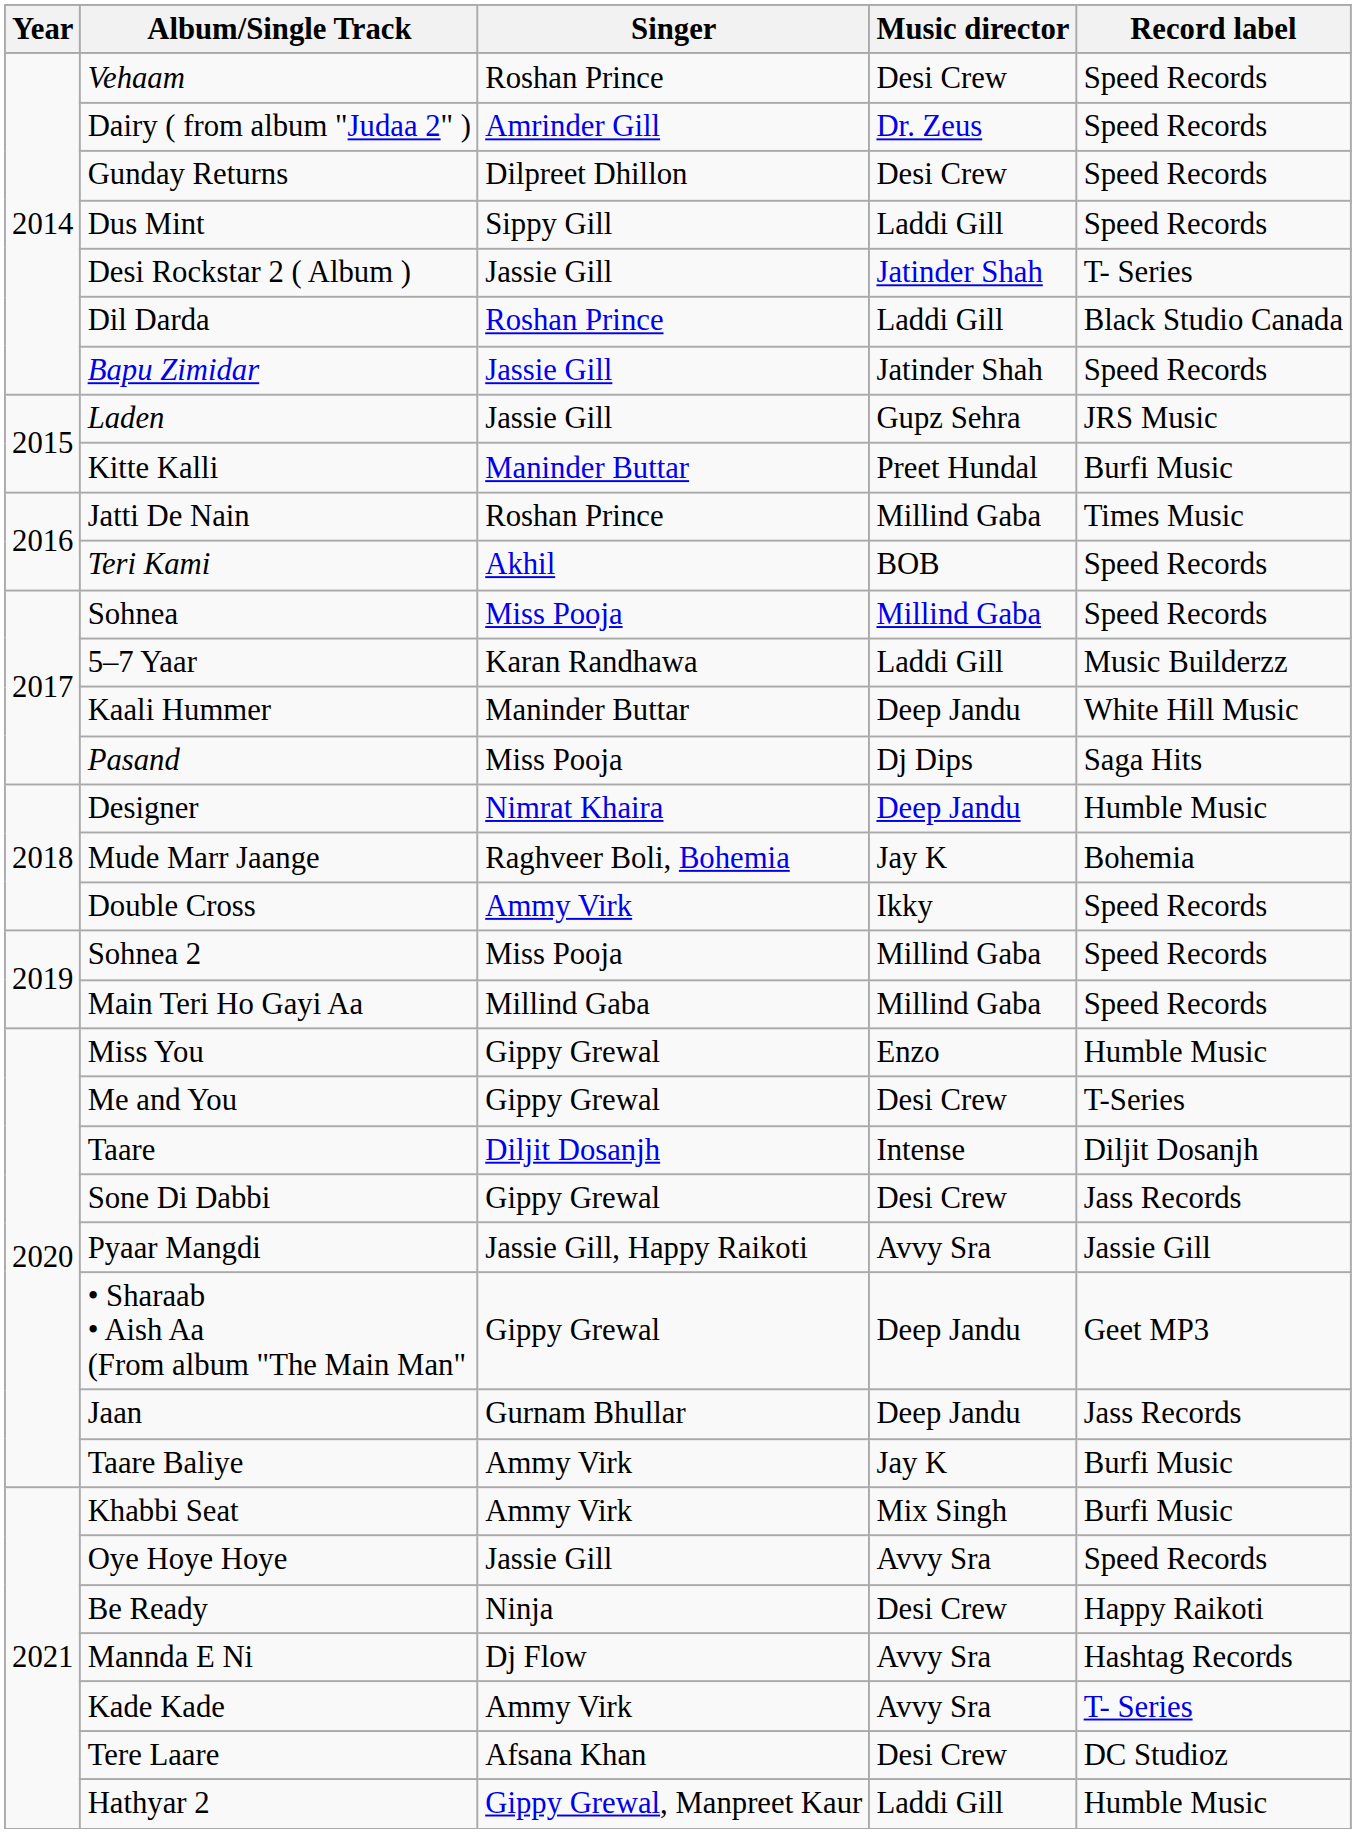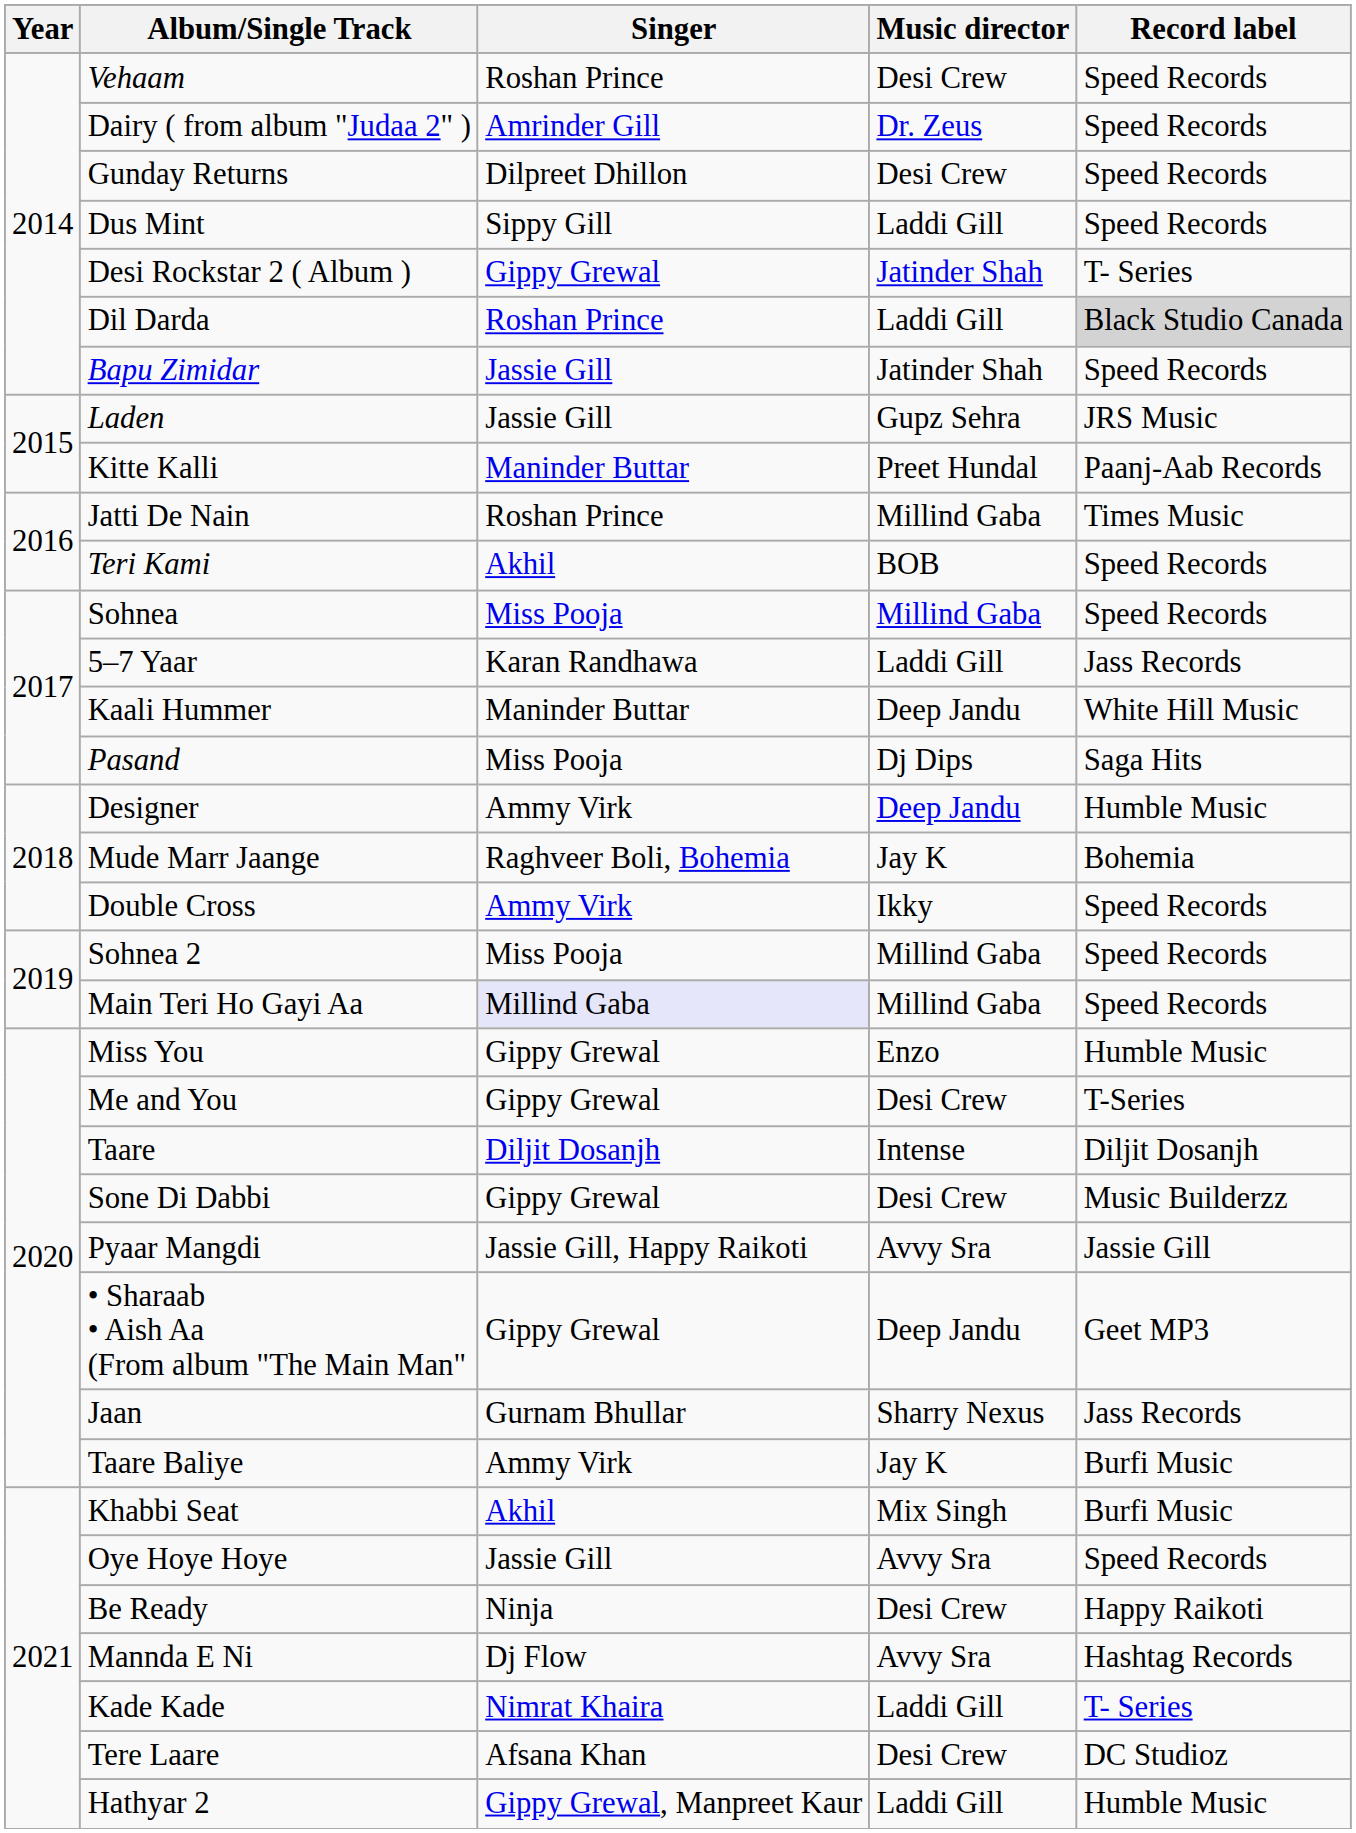 <table class="wikitable">
 <tr>
 <th>Year</th>
 <th>Album/Single Track</th>
 <th>Singer</th>
 <th>Music director</th>
 <th>Record label</th>
 </tr>
 <tr>
 <td rowspan="7">2014</td>
 <td><em>Vehaam</em></td>
 <td>Roshan Prince</td>
 <td>Desi Crew</td>
 <td>Speed Records</td>
 </tr>
 <tr>
 <td>Dairy ( from album "<a href='#'>Judaa 2</a>" )</td>
 <td><a href='#'>Amrinder Gill</a></td>
 <td><a href='#'>Dr. Zeus</a></td>
 <td>Speed Records</td>
 </tr>
 <tr>
 <td>Gunday Returns</td>
 <td>Dilpreet Dhillon</td>
 <td>Desi Crew</td>
 <td>Speed Records</td>
 </tr>
 <tr>
 <td>Dus Mint</td>
 <td>Sippy Gill</td>
 <td>Laddi Gill</td>
 <td>Speed Records</td>
 </tr>
 <tr>
 <td>Desi Rockstar 2 ( Album )</td>
-<td>Jassie Gill</td>
+<td><a href='#'>Gippy Grewal</a></td>
 <td><a href='#'>Jatinder Shah</a></td>
 <td>T- Series</td>
 </tr>
 <tr>
 <td>Dil Darda</td>
 <td><a href='#'>Roshan Prince</a></td>
 <td>Laddi Gill</td>
-<td>Black Studio Canada</td>
+<td style="background: lightgrey;">Black Studio Canada</td>
 </tr>
 <tr>
 <td><em><a href='#'>Bapu Zimidar</a></em></td>
 <td><a href='#'>Jassie Gill</a></td>
 <td>Jatinder Shah</td>
 <td>Speed Records</td>
 </tr>
 <tr>
 <td rowspan="2">2015</td>
 <td><em>Laden</em></td>
 <td>Jassie Gill</td>
 <td>Gupz Sehra</td>
 <td>JRS Music</td>
 </tr>
 <tr>
 <td>Kitte Kalli</td>
 <td><a href='#'>Maninder Buttar</a></td>
 <td>Preet Hundal</td>
-<td>Burfi Music</td>
+<td>Paanj-Aab Records</td>
 </tr>
 <tr>
 <td rowspan="2">2016</td>
 <td>Jatti De Nain</td>
 <td>Roshan Prince</td>
 <td>Millind Gaba</td>
 <td>Times Music</td>
 </tr>
 <tr>
 <td><em>Teri Kami</em></td>
 <td><a href='#'>Akhil</a></td>
 <td>BOB</td>
 <td>Speed Records</td>
 </tr>
 <tr>
 <td rowspan="4">2017</td>
 <td>Sohnea</td>
 <td><a href='#'>Miss Pooja</a></td>
 <td><a href='#'>Millind Gaba</a></td>
 <td>Speed Records</td>
 </tr>
 <tr>
 <td>5–7 Yaar</td>
 <td>Karan Randhawa</td>
 <td>Laddi Gill</td>
-<td>Music Builderzz</td>
+<td>Jass Records</td>
 </tr>
 <tr>
 <td>Kaali Hummer</td>
 <td>Maninder Buttar</td>
 <td>Deep Jandu</td>
 <td>White Hill Music</td>
 </tr>
 <tr>
 <td><em>Pasand</em></td>
 <td>Miss Pooja</td>
 <td>Dj Dips</td>
 <td>Saga Hits</td>
 </tr>
 <tr>
 <td rowspan="3">2018</td>
 <td>Designer</td>
-<td><a href='#'>Nimrat Khaira</a></td>
+<td>Ammy Virk</td>
 <td><a href='#'>Deep Jandu</a></td>
 <td>Humble Music</td>
 </tr>
 <tr>
 <td>Mude Marr Jaange</td>
 <td>Raghveer Boli, <a href='#'>Bohemia</a></td>
 <td>Jay K</td>
 <td>Bohemia</td>
 </tr>
 <tr>
 <td>Double Cross</td>
 <td><a href='#'>Ammy Virk</a></td>
 <td>Ikky</td>
 <td>Speed Records</td>
 </tr>
 <tr>
 <td rowspan="2">2019</td>
 <td>Sohnea 2</td>
 <td>Miss Pooja</td>
 <td>Millind Gaba</td>
 <td>Speed Records</td>
 </tr>
 <tr>
 <td>Main Teri Ho Gayi Aa</td>
-<td>Millind Gaba</td>
+<td style="background: lavender;">Millind Gaba</td>
 <td>Millind Gaba</td>
 <td>Speed Records</td>
 </tr>
 <tr>
 <td rowspan="8">2020</td>
 <td>Miss You</td>
 <td>Gippy Grewal</td>
 <td>Enzo</td>
 <td>Humble Music</td>
 </tr>
 <tr>
 <td>Me and You</td>
 <td>Gippy Grewal</td>
 <td>Desi Crew</td>
 <td>T-Series</td>
 </tr>
 <tr>
 <td>Taare</td>
 <td><a href='#'>Diljit Dosanjh</a></td>
 <td>Intense</td>
 <td>Diljit Dosanjh</td>
 </tr>
 <tr>
 <td>Sone Di Dabbi</td>
 <td>Gippy Grewal</td>
 <td>Desi Crew</td>
-<td>Jass Records</td>
+<td>Music Builderzz</td>
 </tr>
 <tr>
 <td>Pyaar Mangdi</td>
 <td>Jassie Gill, Happy Raikoti</td>
 <td>Avvy Sra</td>
 <td>Jassie Gill</td>
 </tr>
 <tr>
 <td>• Sharaab<br>• Aish Aa<br>(From album "The Main Man"</td>
 <td>Gippy Grewal</td>
 <td>Deep Jandu</td>
 <td>Geet MP3</td>
 </tr>
 <tr>
 <td>Jaan</td>
 <td>Gurnam Bhullar</td>
-<td>Deep Jandu</td>
+<td>Sharry Nexus</td>
 <td>Jass Records</td>
 </tr>
 <tr>
 <td>Taare Baliye</td>
 <td>Ammy Virk</td>
 <td>Jay K</td>
 <td>Burfi Music</td>
 </tr>
 <tr>
 <td rowspan="7">2021</td>
 <td>Khabbi Seat</td>
-<td>Ammy Virk</td>
+<td><a href='#'>Akhil</a></td>
 <td>Mix Singh</td>
 <td>Burfi Music</td>
 </tr>
 <tr>
 <td>Oye Hoye Hoye</td>
 <td>Jassie Gill</td>
 <td>Avvy Sra</td>
 <td>Speed Records</td>
 </tr>
 <tr>
 <td>Be Ready</td>
 <td>Ninja</td>
 <td>Desi Crew</td>
 <td>Happy Raikoti</td>
 </tr>
 <tr>
 <td>Mannda E Ni</td>
 <td>Dj Flow</td>
 <td>Avvy Sra</td>
 <td>Hashtag Records</td>
 </tr>
 <tr>
 <td>Kade Kade</td>
-<td>Ammy Virk</td>
-<td>Avvy Sra</td>
+<td><a href='#'>Nimrat Khaira</a></td>
+<td>Laddi Gill</td>
 <td><a href='#'>T- Series</a></td>
 </tr>
 <tr>
 <td>Tere Laare</td>
 <td>Afsana Khan</td>
 <td>Desi Crew</td>
 <td>DC Studioz</td>
 </tr>
 <tr>
 <td>Hathyar 2</td>
 <td><a href='#'>Gippy Grewal</a>, Manpreet Kaur</td>
 <td>Laddi Gill</td>
 <td>Humble Music</td>
 </tr>
 </table>
